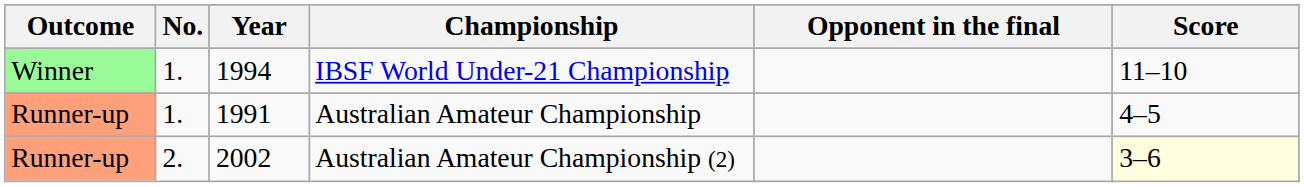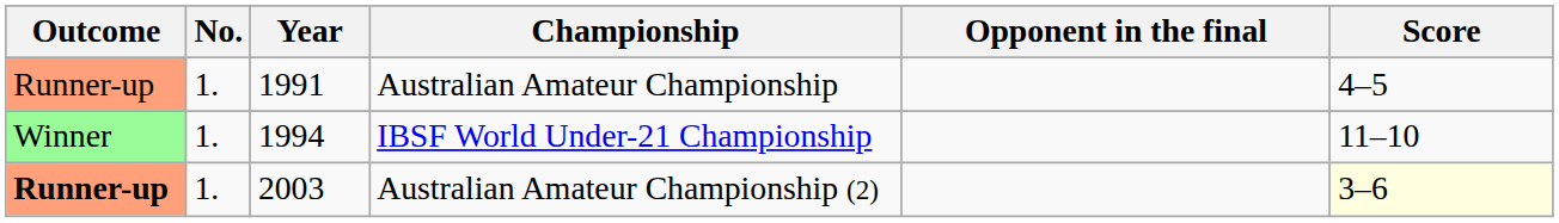 <table class="sortable wikitable">
 <tr>
 <th width="80">Outcome</th>
 <th width="20">No.</th>
 <th width="50">Year</th>
 <th width="250">Championship</th>
 <th width="200">Opponent in the final</th>
 <th width="100">Score</th>
 </tr>
 <tr>
+<td style="background:#ffa07a;">Runner-up</td>
+<td>1.</td>
+<td>1991</td>
+<td>Australian Amateur Championship</td>
+<td></td>
+<td>4–5</td>
+</tr>
+<tr>
 <td style="background:#98FB98">Winner</td>
 <td>1.</td>
 <td>1994</td>
 <td><a href='#'>IBSF World Under-21 Championship</a></td>
 <td></td>
 <td>11–10</td>
 </tr>
 <tr>
-<td style="background:#ffa07a;">Runner-up</td>
+<td style="background:#ffa07a;"><strong>Runner-up</strong></td>
 <td>1.</td>
-<td>1991</td>
-<td>Australian Amateur Championship</td>
-<td></td>
-<td>4–5</td>
-</tr>
-<tr>
-<td style="background:#ffa07a;">Runner-up</td>
-<td>2.</td>
-<td>2002</td>
+<td>2003</td>
 <td>Australian Amateur Championship <small>(2)</small></td>
 <td></td>
 <td style="background: lightyellow;">3–6</td>
 </tr>
 </table>
